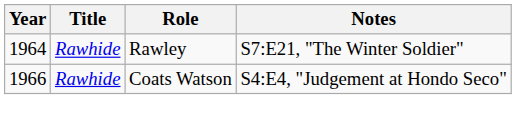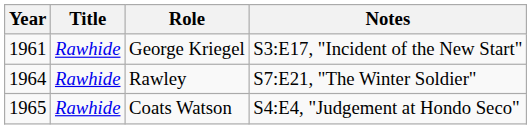 <table class="wikitable">
 <tr>
 <th>Year</th>
 <th>Title</th>
 <th>Role</th>
 <th>Notes</th>
 </tr>
 <tr>
+<td>1961</td>
+<td><em><a href='#'>Rawhide</a></em></td>
+<td>George Kriegel</td>
+<td>S3:E17, "Incident of the New Start"</td>
+</tr>
+<tr>
 <td>1964</td>
 <td><em><a href='#'>Rawhide</a></em></td>
 <td>Rawley</td>
 <td>S7:E21, "The Winter Soldier"</td>
 </tr>
 <tr>
-<td>1966</td>
+<td>1965</td>
 <td><em><a href='#'>Rawhide</a></em></td>
 <td>Coats Watson</td>
 <td>S4:E4, "Judgement at Hondo Seco"</td>
 </tr>
 </table>
